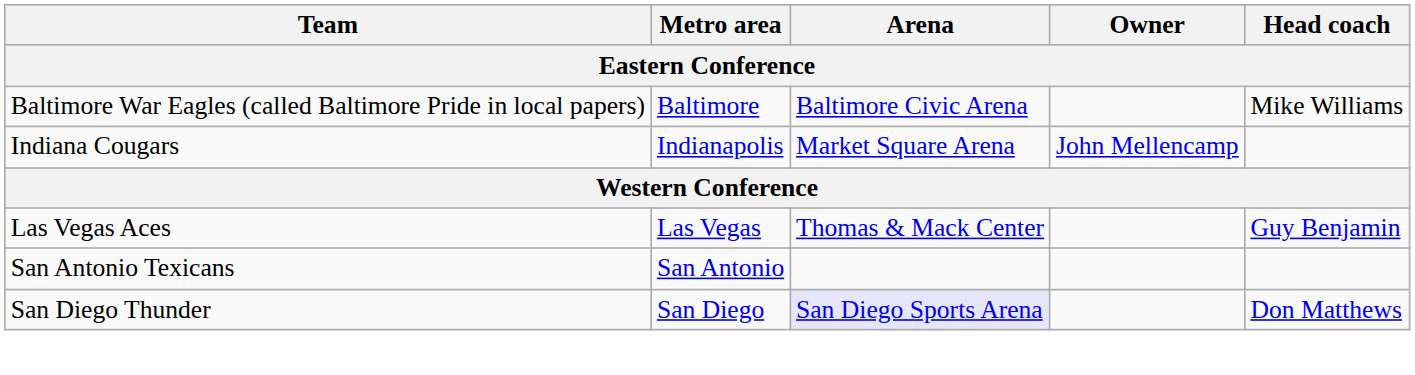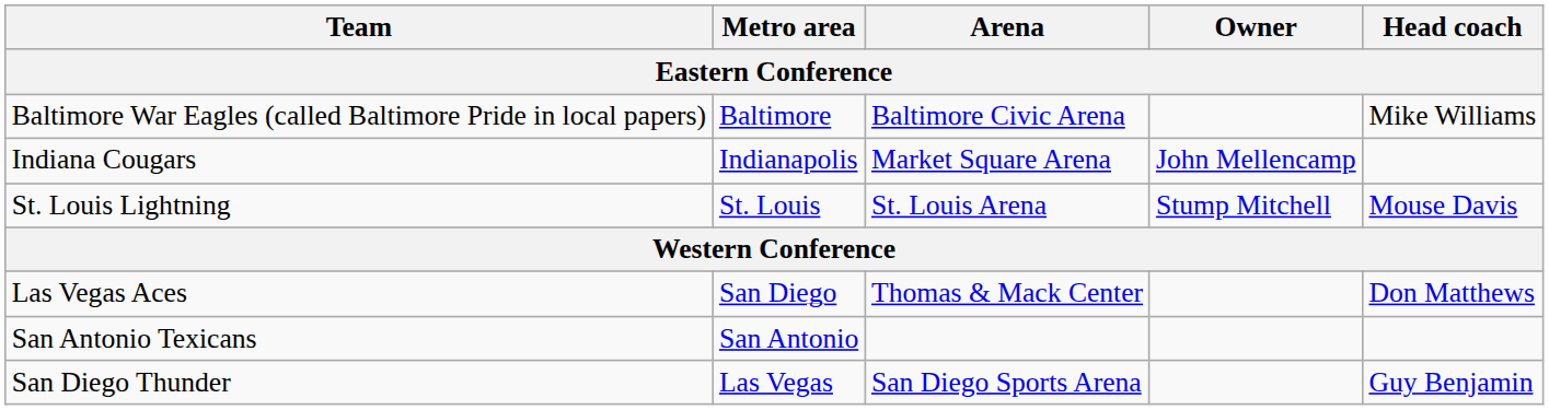 <table class="wikitable" style="text-align:left">
 <tr>
 <th>Team</th>
 <th>Metro area</th>
 <th>Arena</th>
 <th>Owner</th>
 <th>Head coach</th>
 </tr>
 <tr>
 <th colspan=5>Eastern Conference</th>
 </tr>
 <tr>
 <td>Baltimore War Eagles (called Baltimore Pride in local papers)</td>
 <td><a href='#'>Baltimore</a></td>
 <td><a href='#'>Baltimore Civic Arena</a></td>
 <td></td>
 <td>Mike Williams</td>
 </tr>
 <tr>
 <td>Indiana Cougars</td>
 <td><a href='#'>Indianapolis</a></td>
 <td><a href='#'>Market Square Arena</a></td>
 <td><a href='#'>John Mellencamp</a></td>
 <td></td>
 </tr>
 <tr>
+<td>St. Louis Lightning</td>
+<td><a href='#'>St. Louis</a></td>
+<td><a href='#'>St. Louis Arena</a></td>
+<td><a href='#'>Stump Mitchell</a></td>
+<td><a href='#'>Mouse Davis</a></td>
+</tr>
+<tr>
 <th colspan=5>Western Conference</th>
 </tr>
 <tr>
 <td>Las Vegas Aces</td>
-<td><a href='#'>Las Vegas</a></td>
+<td><a href='#'>San Diego</a></td>
 <td><a href='#'>Thomas & Mack Center</a></td>
 <td></td>
-<td><a href='#'>Guy Benjamin</a></td>
+<td><a href='#'>Don Matthews</a></td>
 </tr>
 <tr>
 <td>San Antonio Texicans</td>
 <td><a href='#'>San Antonio</a></td>
 <td></td>
 <td></td>
 <td></td>
 </tr>
 <tr>
 <td>San Diego Thunder</td>
-<td><a href='#'>San Diego</a></td>
-<td style="background: lavender;"><a href='#'>San Diego Sports Arena</a></td>
+<td><a href='#'>Las Vegas</a></td>
+<td><a href='#'>San Diego Sports Arena</a></td>
 <td></td>
-<td><a href='#'>Don Matthews</a></td>
+<td><a href='#'>Guy Benjamin</a></td>
 </tr>
 </table>
